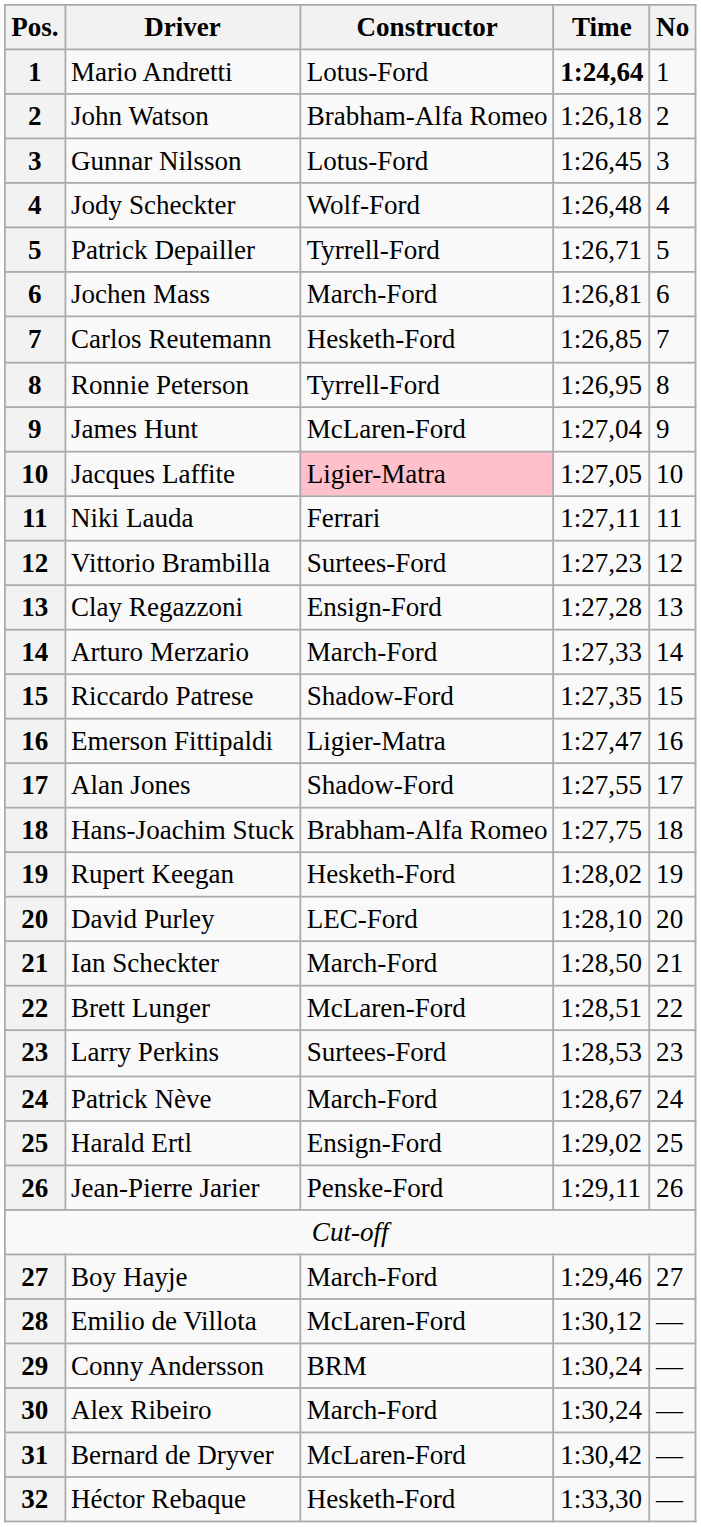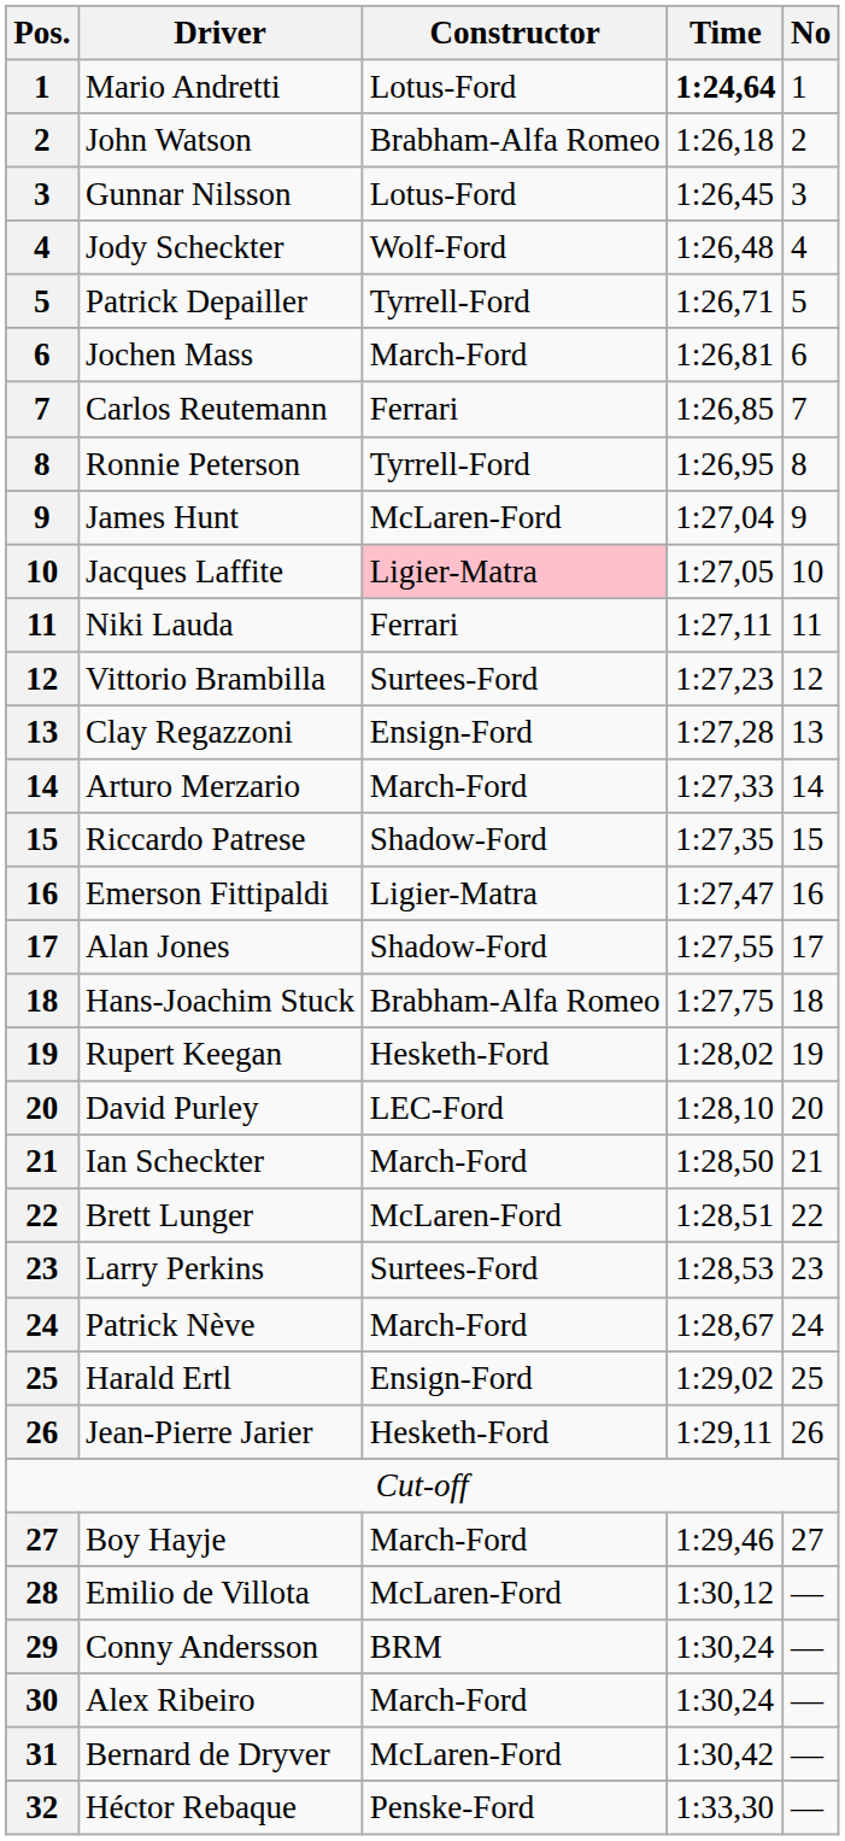 <table class="wikitable sortable" style="font-size: 95%">
 <tr>
 <th>Pos.</th>
 <th>Driver</th>
 <th>Constructor</th>
 <th>Time</th>
 <th>No</th>
 </tr>
 <tr>
 <th>1</th>
 <td> Mario Andretti</td>
 <td>Lotus-Ford</td>
 <td><strong>1:24,64</strong></td>
 <td>1</td>
 </tr>
 <tr>
 <th>2</th>
 <td> John Watson</td>
 <td>Brabham-Alfa Romeo</td>
 <td>1:26,18</td>
 <td>2</td>
 </tr>
 <tr>
 <th>3</th>
 <td> Gunnar Nilsson</td>
 <td>Lotus-Ford</td>
 <td>1:26,45</td>
 <td>3</td>
 </tr>
 <tr>
 <th>4</th>
 <td> Jody Scheckter</td>
 <td>Wolf-Ford</td>
 <td>1:26,48</td>
 <td>4</td>
 </tr>
 <tr>
 <th>5</th>
 <td> Patrick Depailler</td>
 <td>Tyrrell-Ford</td>
 <td>1:26,71</td>
 <td>5</td>
 </tr>
 <tr>
 <th>6</th>
 <td> Jochen Mass</td>
 <td>March-Ford</td>
 <td>1:26,81</td>
 <td>6</td>
 </tr>
 <tr>
 <th>7</th>
 <td> Carlos Reutemann</td>
-<td>Hesketh-Ford</td>
+<td>Ferrari</td>
 <td>1:26,85</td>
 <td>7</td>
 </tr>
 <tr>
 <th>8</th>
 <td> Ronnie Peterson</td>
 <td>Tyrrell-Ford</td>
 <td>1:26,95</td>
 <td>8</td>
 </tr>
 <tr>
 <th>9</th>
 <td> James Hunt</td>
 <td>McLaren-Ford</td>
 <td>1:27,04</td>
 <td>9</td>
 </tr>
 <tr>
 <th>10</th>
 <td> Jacques Laffite</td>
 <td style="background: pink;">Ligier-Matra</td>
 <td>1:27,05</td>
 <td>10</td>
 </tr>
 <tr>
 <th>11</th>
 <td> Niki Lauda</td>
 <td>Ferrari</td>
 <td>1:27,11</td>
 <td>11</td>
 </tr>
 <tr>
 <th>12</th>
 <td> Vittorio Brambilla</td>
 <td>Surtees-Ford</td>
 <td>1:27,23</td>
 <td>12</td>
 </tr>
 <tr>
 <th>13</th>
 <td> Clay Regazzoni</td>
 <td>Ensign-Ford</td>
 <td>1:27,28</td>
 <td>13</td>
 </tr>
 <tr>
 <th>14</th>
 <td> Arturo Merzario</td>
 <td>March-Ford</td>
 <td>1:27,33</td>
 <td>14</td>
 </tr>
 <tr>
 <th>15</th>
 <td> Riccardo Patrese</td>
 <td>Shadow-Ford</td>
 <td>1:27,35</td>
 <td>15</td>
 </tr>
 <tr>
 <th>16</th>
 <td> Emerson Fittipaldi</td>
 <td>Ligier-Matra</td>
 <td>1:27,47</td>
 <td>16</td>
 </tr>
 <tr>
 <th>17</th>
 <td> Alan Jones</td>
 <td>Shadow-Ford</td>
 <td>1:27,55</td>
 <td>17</td>
 </tr>
 <tr>
 <th>18</th>
 <td> Hans-Joachim Stuck</td>
 <td>Brabham-Alfa Romeo</td>
 <td>1:27,75</td>
 <td>18</td>
 </tr>
 <tr>
 <th>19</th>
 <td> Rupert Keegan</td>
 <td>Hesketh-Ford</td>
 <td>1:28,02</td>
 <td>19</td>
 </tr>
 <tr>
 <th>20</th>
 <td> David Purley</td>
 <td>LEC-Ford</td>
 <td>1:28,10</td>
 <td>20</td>
 </tr>
 <tr>
 <th>21</th>
 <td> Ian Scheckter</td>
 <td>March-Ford</td>
 <td>1:28,50</td>
 <td>21</td>
 </tr>
 <tr>
 <th>22</th>
 <td> Brett Lunger</td>
 <td>McLaren-Ford</td>
 <td>1:28,51</td>
 <td>22</td>
 </tr>
 <tr>
 <th>23</th>
 <td> Larry Perkins</td>
 <td>Surtees-Ford</td>
 <td>1:28,53</td>
 <td>23</td>
 </tr>
 <tr>
 <th>24</th>
 <td> Patrick Nève</td>
 <td>March-Ford</td>
 <td>1:28,67</td>
 <td>24</td>
 </tr>
 <tr>
 <th>25</th>
 <td> Harald Ertl</td>
 <td>Ensign-Ford</td>
 <td>1:29,02</td>
 <td>25</td>
 </tr>
 <tr>
 <th>26</th>
 <td> Jean-Pierre Jarier</td>
-<td>Penske-Ford</td>
+<td>Hesketh-Ford</td>
 <td>1:29,11</td>
 <td>26</td>
 </tr>
 <tr>
 <td colspan=5 align=center><em>Cut-off</em></td>
 </tr>
 <tr>
 <th>27</th>
 <td> Boy Hayje</td>
 <td>March-Ford</td>
 <td>1:29,46</td>
 <td>27</td>
 </tr>
 <tr>
 <th>28</th>
 <td> Emilio de Villota</td>
 <td>McLaren-Ford</td>
 <td>1:30,12</td>
 <td>—</td>
 </tr>
 <tr>
 <th>29</th>
 <td> Conny Andersson</td>
 <td>BRM</td>
 <td>1:30,24</td>
 <td>—</td>
 </tr>
 <tr>
 <th>30</th>
 <td> Alex Ribeiro</td>
 <td>March-Ford</td>
 <td>1:30,24</td>
 <td>—</td>
 </tr>
 <tr>
 <th>31</th>
 <td> Bernard de Dryver</td>
 <td>McLaren-Ford</td>
 <td>1:30,42</td>
 <td>—</td>
 </tr>
 <tr>
 <th>32</th>
 <td> Héctor Rebaque</td>
-<td>Hesketh-Ford</td>
+<td>Penske-Ford</td>
 <td>1:33,30</td>
 <td>—</td>
 </tr>
 </table>
